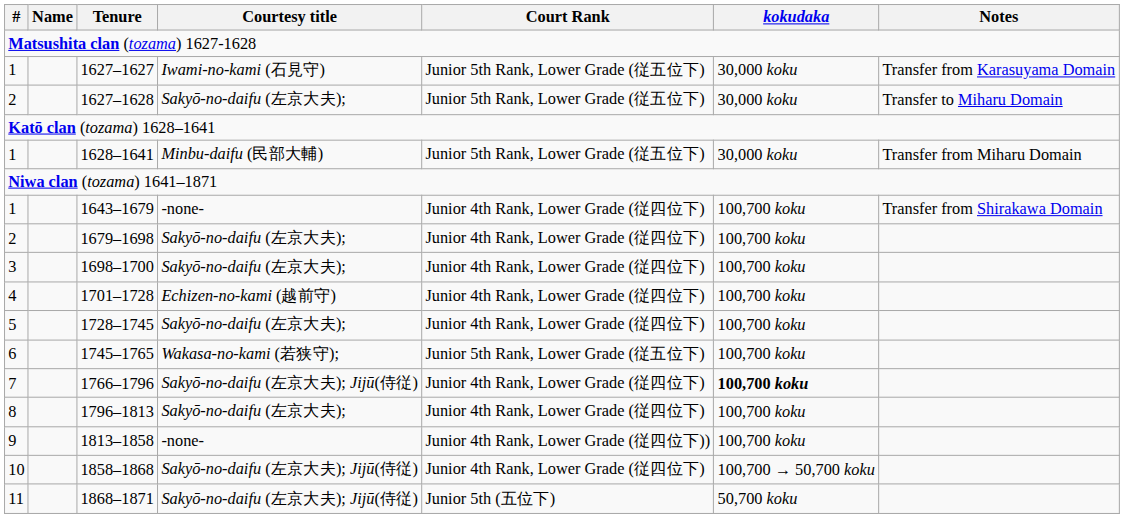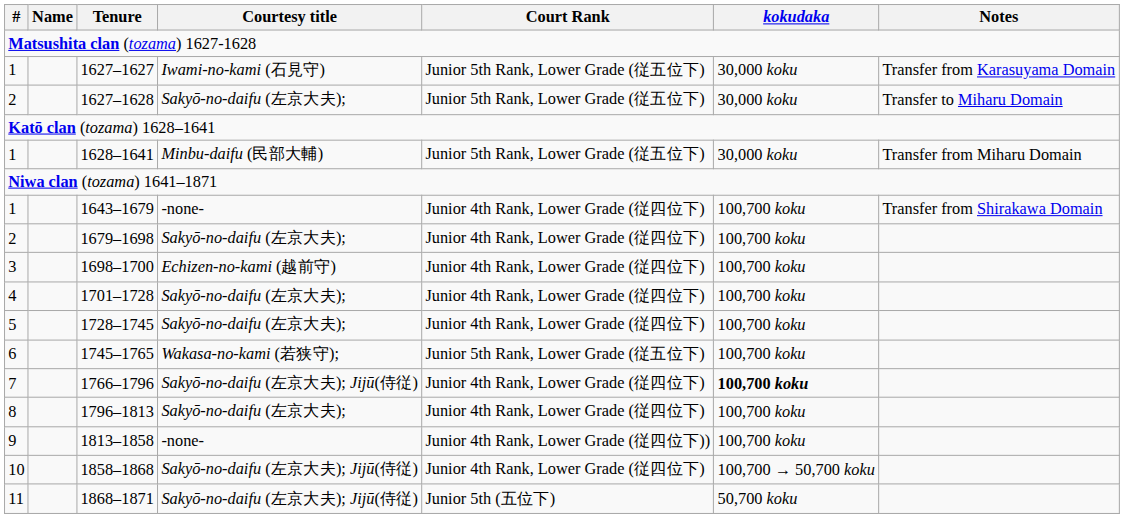 <table class=wikitable>
 <tr>
 <th>#</th>
 <th>Name</th>
 <th>Tenure</th>
 <th>Courtesy title</th>
 <th>Court Rank</th>
 <th><em><a href='#'>kokudaka</a></em></th>
 <th>Notes</th>
 </tr>
 <tr>
 <td colspan=7> <strong><a href='#'>Matsushita clan</a></strong> (<em><a href='#'>tozama</a></em>) 1627-1628</td>
 </tr>
 <tr>
 <td>1</td>
 <td></td>
 <td>1627–1627</td>
 <td><em>Iwami-no-kami</em> (石見守)</td>
 <td>Junior 5th Rank, Lower Grade (従五位下)</td>
 <td>30,000 <em>koku</em></td>
 <td>Transfer from <a href='#'>Karasuyama Domain</a></td>
 </tr>
 <tr>
 <td>2</td>
 <td></td>
 <td>1627–1628</td>
 <td><em>Sakyō-no-daifu</em> (左京大夫);</td>
 <td>Junior 5th Rank, Lower Grade (従五位下)</td>
 <td>30,000 <em>koku</em></td>
 <td>Transfer to <a href='#'>Miharu Domain</a></td>
 </tr>
 <tr>
 <td colspan=7> <strong><a href='#'>Katō clan</a></strong> (<em>tozama</em>) 1628–1641</td>
 </tr>
 <tr>
 <td>1</td>
 <td></td>
 <td>1628–1641</td>
 <td><em>Minbu-daifu</em> (民部大輔)</td>
 <td>Junior 5th Rank, Lower Grade (従五位下)</td>
 <td>30,000 <em>koku</em></td>
 <td>Transfer from Miharu Domain</td>
 </tr>
 <tr>
 <td colspan=7> <strong><a href='#'>Niwa clan</a></strong> (<em>tozama</em>) 1641–1871</td>
 </tr>
 <tr>
 <td>1</td>
 <td></td>
 <td>1643–1679</td>
 <td>-none-</td>
 <td>Junior 4th Rank, Lower Grade (従四位下)</td>
 <td>100,700 <em>koku</em></td>
 <td>Transfer from <a href='#'>Shirakawa Domain</a></td>
 </tr>
 <tr>
 <td>2</td>
 <td></td>
 <td>1679–1698</td>
 <td><em>Sakyō-no-daifu</em> (左京大夫);</td>
 <td>Junior 4th Rank, Lower Grade (従四位下)</td>
 <td>100,700 <em>koku</em></td>
 <td></td>
 </tr>
 <tr>
 <td>3</td>
 <td></td>
 <td>1698–1700</td>
-<td><em>Sakyō-no-daifu</em> (左京大夫);</td>
+<td><em>Echizen-no-kami</em> (越前守)</td>
 <td>Junior 4th Rank, Lower Grade (従四位下)</td>
 <td>100,700 <em>koku</em></td>
 <td></td>
 </tr>
 <tr>
 <td>4</td>
 <td></td>
 <td>1701–1728</td>
-<td><em>Echizen-no-kami</em> (越前守)</td>
+<td><em>Sakyō-no-daifu</em> (左京大夫);</td>
 <td>Junior 4th Rank, Lower Grade (従四位下)</td>
 <td>100,700 <em>koku</em></td>
 <td></td>
 </tr>
 <tr>
 <td>5</td>
 <td></td>
 <td>1728–1745</td>
 <td><em>Sakyō-no-daifu</em> (左京大夫);</td>
 <td>Junior 4th Rank, Lower Grade (従四位下)</td>
 <td>100,700 <em>koku</em></td>
 <td></td>
 </tr>
 <tr>
 <td>6</td>
 <td></td>
 <td>1745–1765</td>
 <td><em>Wakasa-no-kami</em> (若狭守);</td>
 <td>Junior 5th Rank, Lower Grade (従五位下)</td>
 <td>100,700 <em>koku</em></td>
 <td></td>
 </tr>
 <tr>
 <td>7</td>
 <td></td>
 <td>1766–1796</td>
 <td><em>Sakyō-no-daifu</em> (左京大夫); <em>Jijū</em>(侍従)</td>
 <td>Junior 4th Rank, Lower Grade (従四位下)</td>
 <td><strong>100,700 <em>koku</em></strong></td>
 <td></td>
 </tr>
 <tr>
 <td>8</td>
 <td></td>
 <td>1796–1813</td>
 <td><em>Sakyō-no-daifu</em> (左京大夫);</td>
 <td>Junior 4th Rank, Lower Grade (従四位下)</td>
 <td>100,700 <em>koku</em></td>
 <td></td>
 </tr>
 <tr>
 <td>9</td>
 <td></td>
 <td>1813–1858</td>
 <td>-none-</td>
 <td>Junior 4th Rank, Lower Grade (従四位下))</td>
 <td>100,700 <em>koku</em></td>
 <td></td>
 </tr>
 <tr>
 <td>10</td>
 <td></td>
 <td>1858–1868</td>
 <td><em>Sakyō-no-daifu</em> (左京大夫); <em>Jijū</em>(侍従)</td>
 <td>Junior 4th Rank, Lower Grade (従四位下)</td>
 <td>100,700 → 50,700 <em>koku</em></td>
 <td></td>
 </tr>
 <tr>
 <td>11</td>
 <td></td>
 <td>1868–1871</td>
 <td><em>Sakyō-no-daifu</em> (左京大夫); <em>Jijū</em>(侍従)</td>
 <td>Junior 5th (五位下)</td>
 <td>50,700 <em>koku</em></td>
 <td></td>
 </tr>
 <tr>
 </tr>
 </table>
